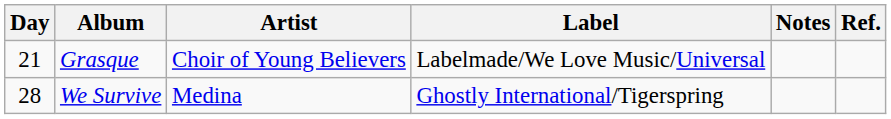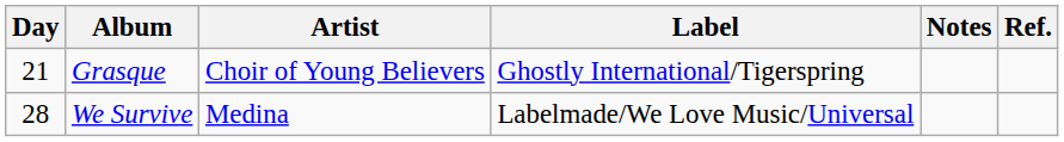 <table class="wikitable">
 <tr>
 <th>Day</th>
 <th>Album</th>
 <th>Artist</th>
 <th>Label</th>
 <th>Notes</th>
 <th>Ref.</th>
 </tr>
 <tr>
 <td rowspan="1" style="text-align:center;">21</td>
 <td><em><a href='#'>Grasque</a></em></td>
 <td><a href='#'>Choir of Young Believers</a></td>
-<td>Labelmade/We Love Music/<a href='#'>Universal</a></td>
+<td><a href='#'>Ghostly International</a>/Tigerspring</td>
 <td></td>
 <td style="text-align:center;"></td>
 </tr>
 <tr>
 <td rowspan="1" style="text-align:center;">28</td>
 <td><em><a href='#'>We Survive</a></em></td>
 <td><a href='#'>Medina</a></td>
-<td><a href='#'>Ghostly International</a>/Tigerspring</td>
+<td>Labelmade/We Love Music/<a href='#'>Universal</a></td>
 <td></td>
 <td style="text-align:center;"></td>
 </tr>
 </table>
